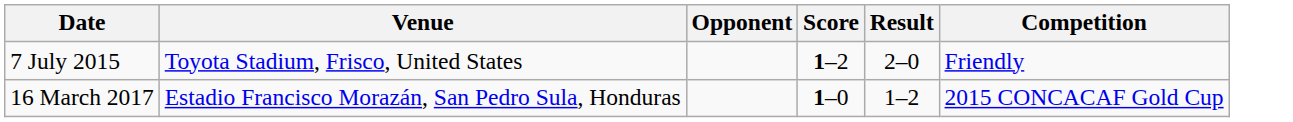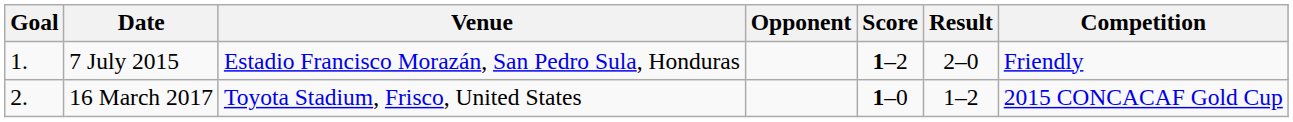 <table class="wikitable plainrowheaders sortable">
 <tr>
+<th>Goal</th>
 <th>Date</th>
 <th>Venue</th>
 <th>Opponent</th>
 <th>Score</th>
 <th>Result</th>
 <th>Competition</th>
 </tr>
 <tr>
+<td>1.</td>
 <td>7 July 2015</td>
-<td><a href='#'>Toyota Stadium</a>, <a href='#'>Frisco</a>, United States</td>
+<td><a href='#'>Estadio Francisco Morazán</a>, <a href='#'>San Pedro Sula</a>,  Honduras</td>
 <td></td>
 <td align=center><strong>1</strong>–2</td>
 <td align=center>2–0</td>
 <td><a href='#'>Friendly</a></td>
 </tr>
 <tr>
+<td>2.</td>
 <td>16 March 2017</td>
-<td><a href='#'>Estadio Francisco Morazán</a>, <a href='#'>San Pedro Sula</a>,  Honduras</td>
+<td><a href='#'>Toyota Stadium</a>, <a href='#'>Frisco</a>, United States</td>
 <td></td>
 <td align=center><strong>1</strong>–0</td>
 <td align=center>1–2</td>
 <td><a href='#'>2015 CONCACAF Gold Cup</a></td>
 </tr>
 </table>
